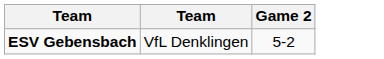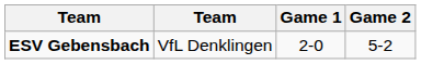 <table class="wikitable">
 <tr>
 <th>Team</th>
 <th>Team</th>
+<th>Game 1</th>
 <th>Game 2</th>
 </tr>
 <tr>
 <td><strong>ESV Gebensbach</strong></td>
 <td>VfL Denklingen</td>
+<td align="center">2-0</td>
 <td align="center">5-2</td>
 </tr>
 </table>
